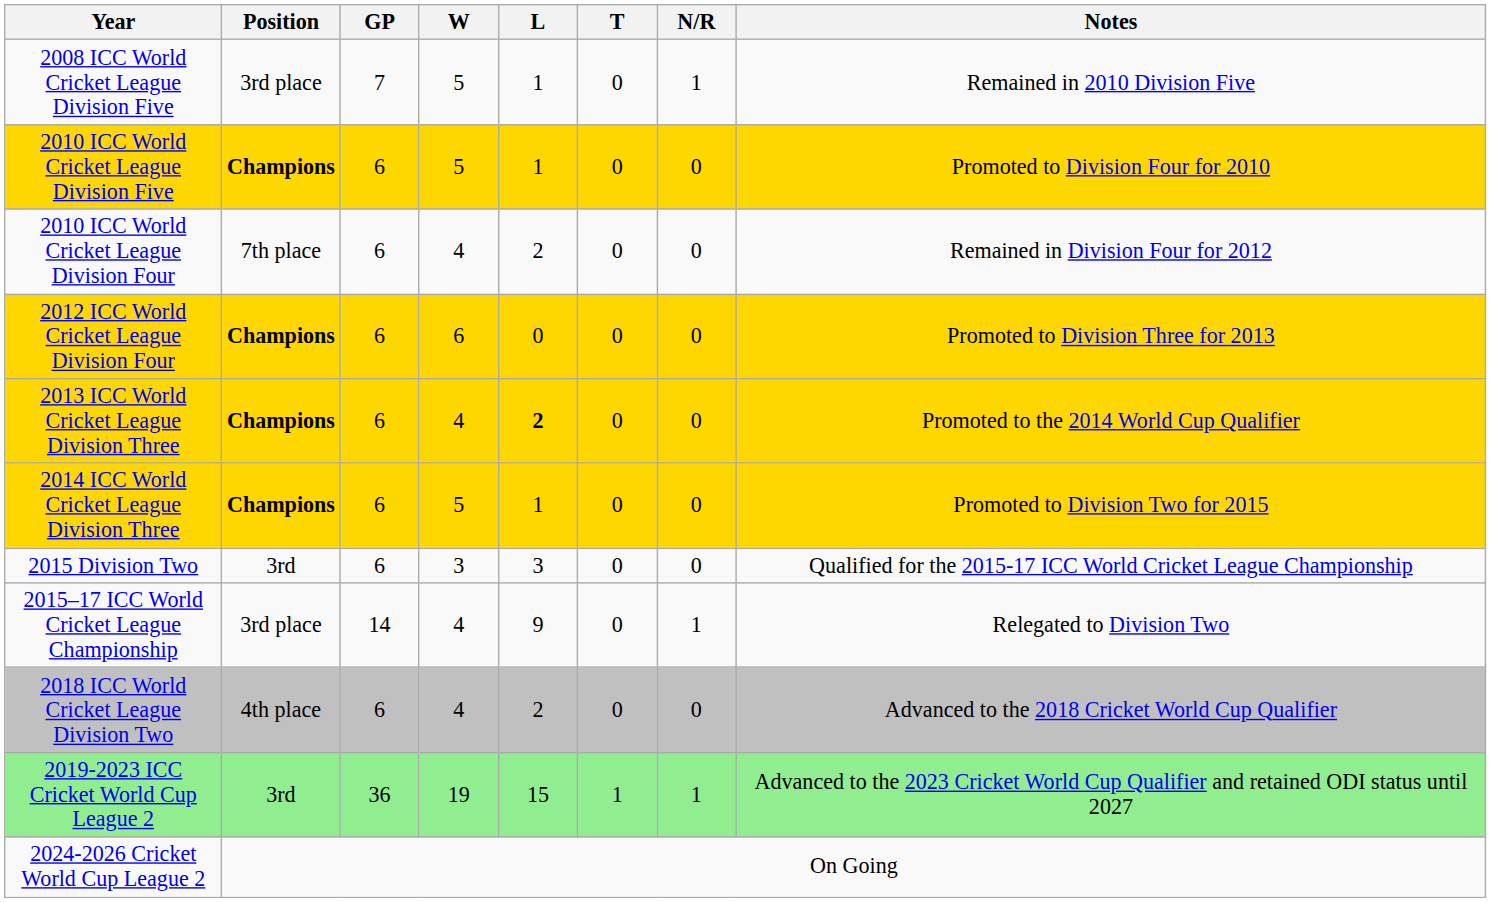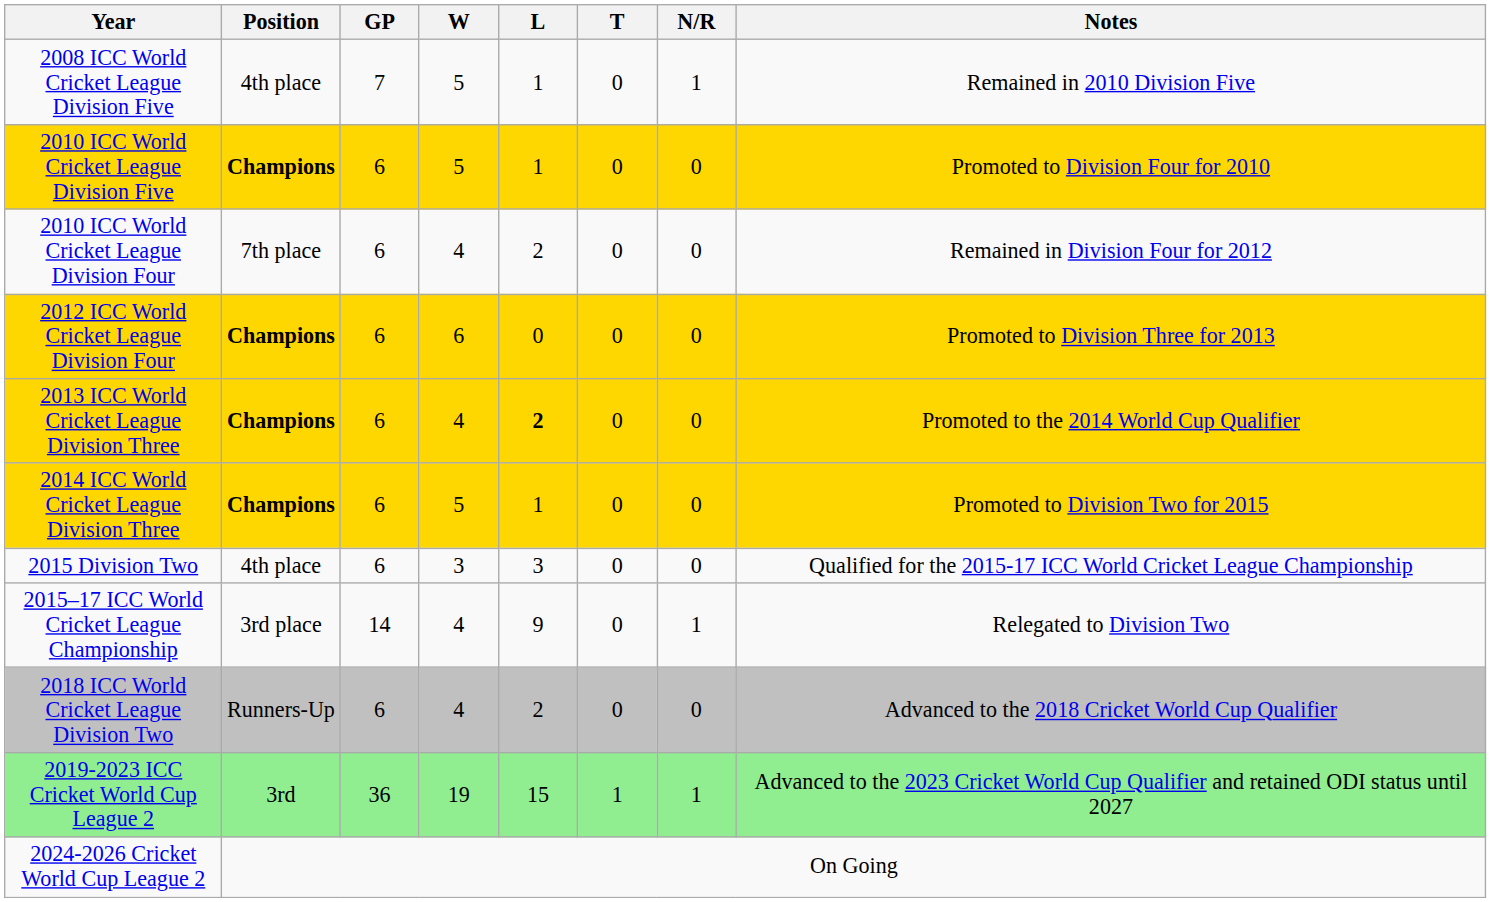 <table class="wikitable" style="text-align: center; width:85%">
 <tr>
 <th width=150>Year</th>
 <th width=50>Position</th>
 <th width=50>GP</th>
 <th width=50>W</th>
 <th width=50>L</th>
 <th width=50>T</th>
 <th width=50>N/R</th>
 <th>Notes</th>
 </tr>
 <tr>
 <td><a href='#'>2008 ICC World Cricket League Division Five</a></td>
-<td>3rd place</td>
+<td>4th place</td>
 <td>7</td>
 <td>5</td>
 <td>1</td>
 <td>0</td>
 <td>1</td>
 <td>Remained in <a href='#'>2010 Division Five</a></td>
 </tr>
 <tr style="background:Gold;">
 <td><a href='#'>2010 ICC World Cricket League Division Five</a></td>
 <td><strong>Champions</strong></td>
 <td>6</td>
 <td>5</td>
 <td>1</td>
 <td>0</td>
 <td>0</td>
 <td>Promoted to <a href='#'>Division Four for 2010</a></td>
 </tr>
 <tr>
 <td><a href='#'>2010 ICC World Cricket League Division Four</a></td>
 <td>7th place</td>
 <td>6</td>
 <td>4</td>
 <td>2</td>
 <td>0</td>
 <td>0</td>
 <td>Remained in <a href='#'>Division Four for 2012</a></td>
 </tr>
 <tr style="background:Gold;">
 <td><a href='#'>2012 ICC World Cricket League Division Four</a></td>
 <td><strong>Champions</strong></td>
 <td>6</td>
 <td>6</td>
 <td>0</td>
 <td>0</td>
 <td>0</td>
 <td>Promoted to <a href='#'>Division Three for 2013</a></td>
 </tr>
 <tr style="background:Gold;">
 <td><a href='#'>2013 ICC World Cricket League Division Three</a></td>
 <td><strong>Champions</strong></td>
 <td>6</td>
 <td>4</td>
 <td><strong>2</strong></td>
 <td>0</td>
 <td>0</td>
 <td>Promoted to the <a href='#'>2014 World Cup Qualifier</a></td>
 </tr>
 <tr style="background:Gold;">
 <td><a href='#'>2014 ICC World Cricket League Division Three</a></td>
 <td><strong>Champions</strong></td>
 <td>6</td>
 <td>5</td>
 <td>1</td>
 <td>0</td>
 <td>0</td>
 <td>Promoted to <a href='#'>Division Two for 2015</a></td>
 </tr>
 <tr>
 <td><a href='#'>2015 Division Two</a></td>
-<td>3rd</td>
+<td>4th place</td>
 <td>6</td>
 <td>3</td>
 <td>3</td>
 <td>0</td>
 <td>0</td>
 <td>Qualified for the <a href='#'>2015-17 ICC World Cricket League Championship</a></td>
 </tr>
 <tr>
 <td><a href='#'>2015–17 ICC World Cricket League Championship</a></td>
 <td>3rd place</td>
 <td>14</td>
 <td>4</td>
 <td>9</td>
 <td>0</td>
 <td>1</td>
 <td>Relegated to <a href='#'>Division Two</a></td>
 </tr>
 <tr style="background:silver;">
 <td><a href='#'>2018 ICC World Cricket League Division Two</a></td>
-<td>4th place</td>
+<td>Runners-Up</td>
 <td>6</td>
 <td>4</td>
 <td>2</td>
 <td>0</td>
 <td>0</td>
 <td>Advanced to the <a href='#'>2018 Cricket World Cup Qualifier</a></td>
 </tr>
 <tr bgcolor="#90EE90">
 <td><a href='#'>2019-2023 ICC Cricket World Cup League 2</a></td>
 <td>3rd</td>
 <td>36</td>
 <td>19</td>
 <td>15</td>
 <td>1</td>
 <td>1</td>
 <td>Advanced to the <a href='#'>2023 Cricket World Cup Qualifier</a> and retained ODI status until 2027</td>
 </tr>
 <tr>
 <td><a href='#'>2024-2026 Cricket World Cup League 2</a></td>
 <td colspan="7">On Going</td>
 </tr>
 </table>
